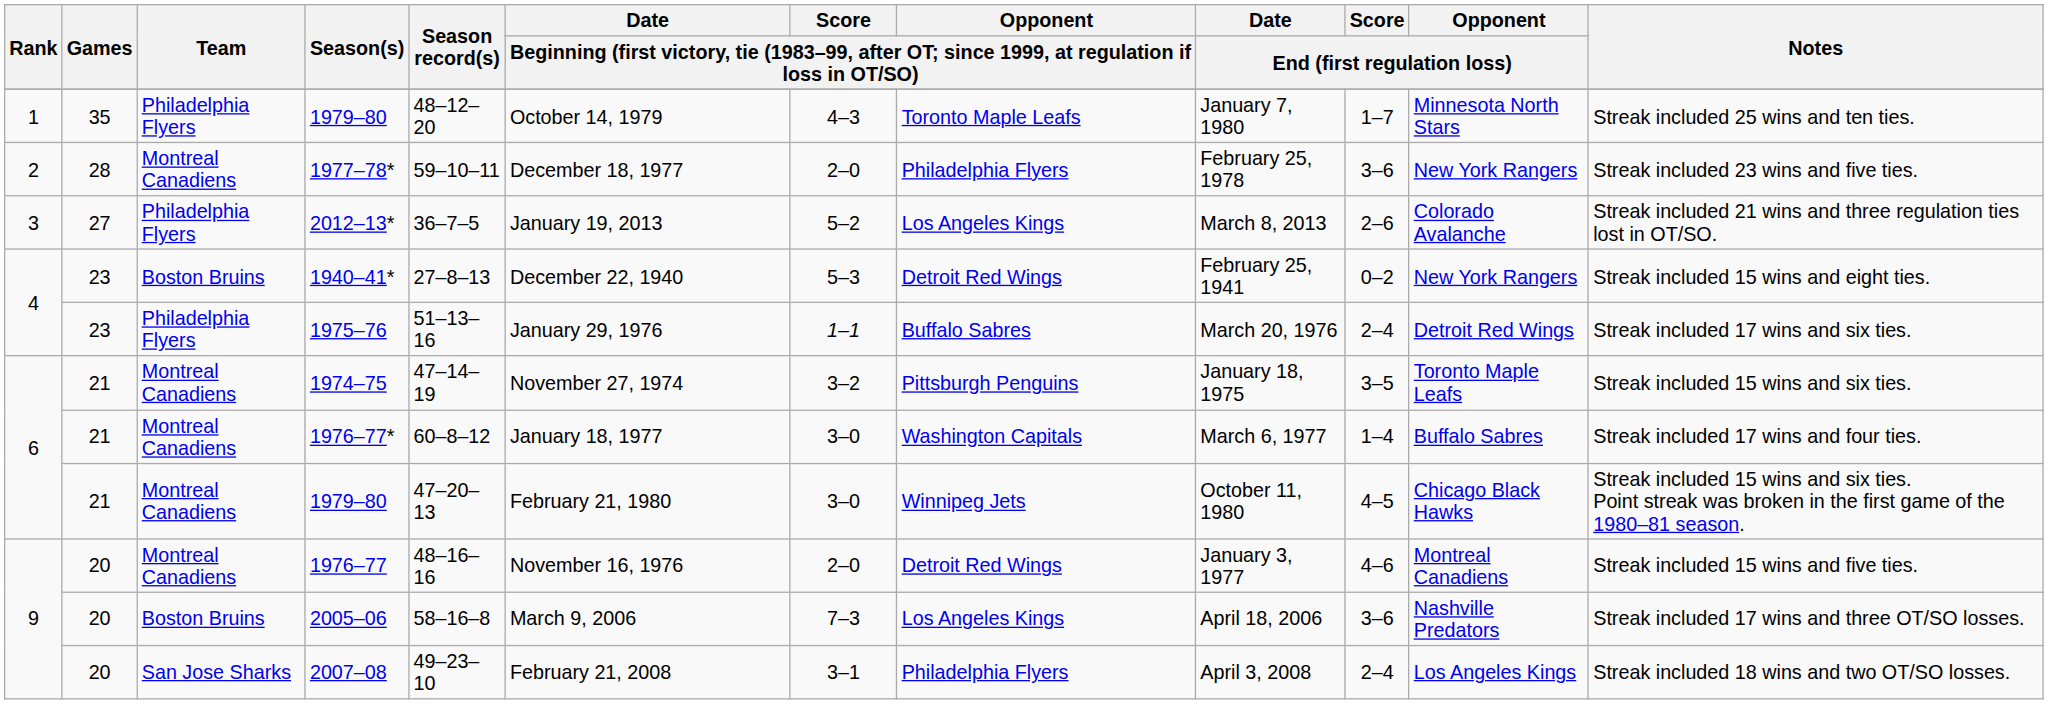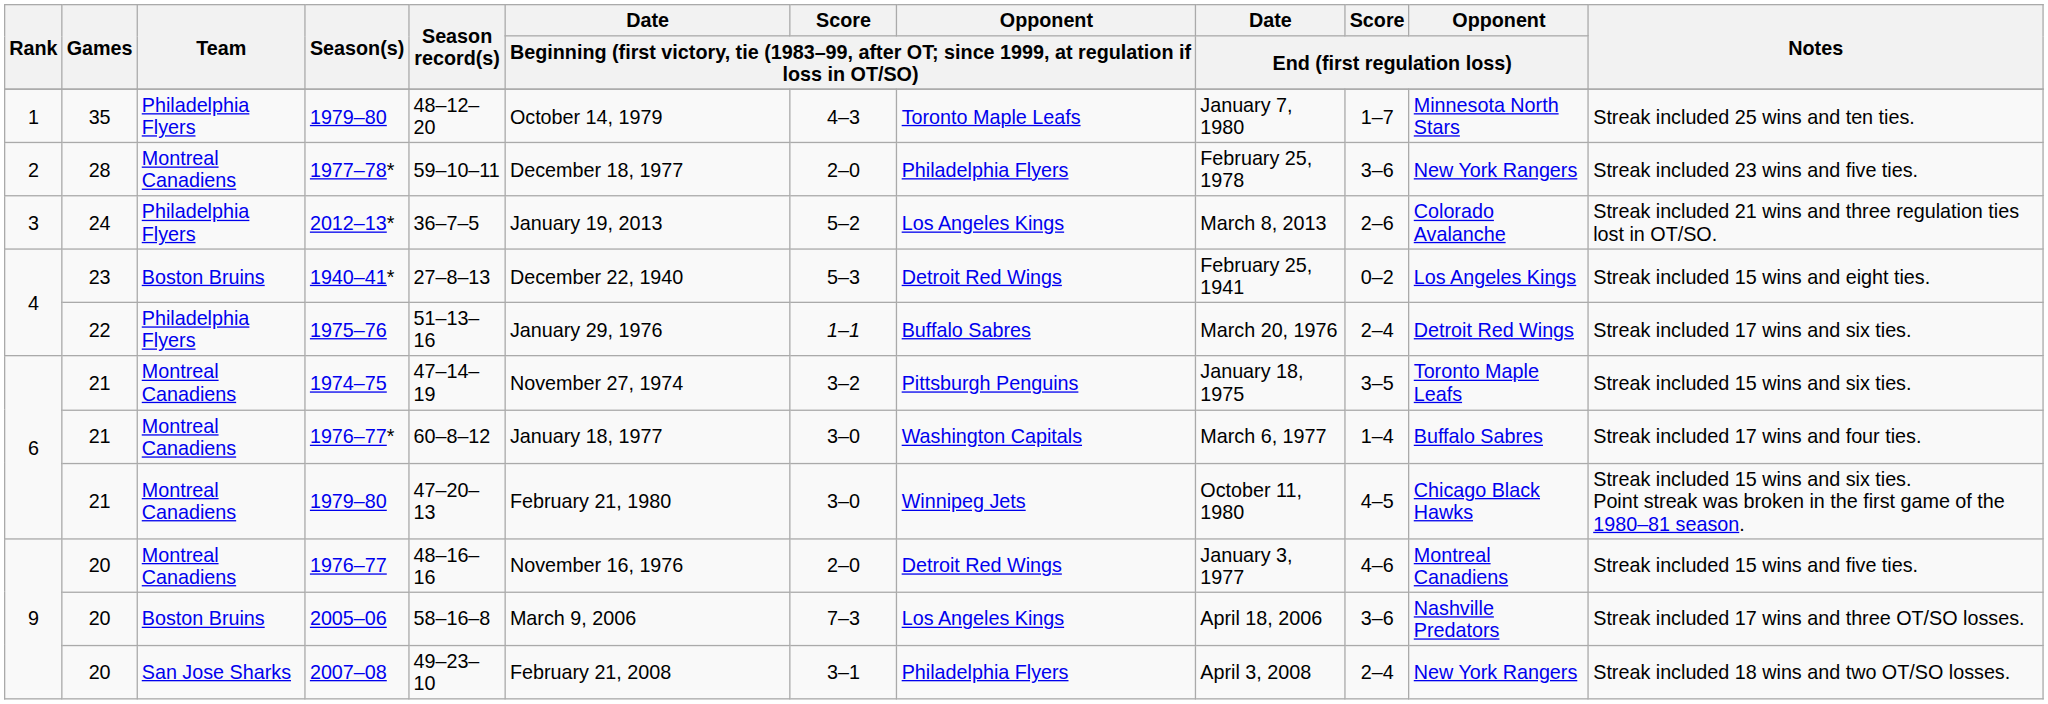 <table class="wikitable sortable" style="font-size:95%">
 <tr>
 <th rowspan="2">Rank</th>
 <th rowspan="2">Games</th>
 <th rowspan="2">Team</th>
 <th rowspan="2">Season(s)</th>
 <th rowspan="2">Season<br>record(s)</th>
 <th>Date</th>
 <th class="unsortable">Score</th>
 <th>Opponent</th>
 <th>Date</th>
 <th class="unsortable">Score</th>
 <th>Opponent</th>
 <th rowspan="2" class="unsortable">Notes</th>
 </tr>
 <tr class="unsortable">
 <th colspan="3">Beginning (first victory, tie (1983–99, after OT;  since 1999, at regulation if loss in OT/SO)</th>
 <th colspan="3">End (first regulation loss)</th>
 </tr>
 <tr>
 </tr>
 <tr>
 <td align="center">1</td>
 <td align="center">35</td>
 <td><a href='#'>Philadelphia Flyers</a></td>
 <td><a href='#'>1979–80</a></td>
 <td>48–12–20</td>
 <td>October 14, 1979</td>
 <td align="center">4–3</td>
 <td><a href='#'>Toronto Maple Leafs</a></td>
 <td>January 7, 1980</td>
 <td align="center">1–7</td>
 <td><a href='#'>Minnesota North Stars</a></td>
 <td>Streak included 25 wins and ten ties.</td>
 </tr>
 <tr>
 <td align="center">2</td>
 <td align="center">28</td>
 <td><a href='#'>Montreal Canadiens</a></td>
 <td><a href='#'>1977–78</a>*</td>
 <td>59–10–11</td>
 <td>December 18, 1977</td>
 <td align="center">2–0</td>
 <td><a href='#'>Philadelphia Flyers</a></td>
 <td>February 25, 1978</td>
 <td align="center">3–6</td>
 <td><a href='#'>New York Rangers</a></td>
 <td>Streak included 23 wins and five ties.</td>
 </tr>
 <tr>
 <td align="center">3</td>
-<td align="center">27</td>
+<td align="center">24</td>
 <td><a href='#'>Philadelphia Flyers</a></td>
 <td><a href='#'>2012–13</a>*</td>
 <td>36–7–5</td>
 <td>January 19, 2013</td>
 <td align="center">5–2</td>
 <td><a href='#'>Los Angeles Kings</a></td>
 <td>March 8, 2013</td>
 <td align="center">2–6</td>
 <td><a href='#'>Colorado Avalanche</a></td>
 <td>Streak included 21 wins and three regulation ties lost in OT/SO.</td>
 </tr>
 <tr>
 <td rowspan="2" align="center">4 </td>
 <td align="center">23</td>
 <td><a href='#'>Boston Bruins</a></td>
 <td><a href='#'>1940–41</a>*</td>
 <td>27–8–13</td>
 <td>December 22, 1940</td>
 <td align="center">5–3</td>
 <td><a href='#'>Detroit Red Wings</a></td>
 <td>February 25, 1941</td>
 <td align="center">0–2</td>
-<td><a href='#'>New York Rangers</a></td>
+<td><a href='#'>Los Angeles Kings</a></td>
 <td>Streak included 15 wins and eight ties.</td>
 </tr>
 <tr>
-<td align="center">23</td>
+<td align="center">22</td>
 <td><a href='#'>Philadelphia Flyers</a></td>
 <td><a href='#'>1975–76</a></td>
 <td>51–13–16</td>
 <td>January 29, 1976</td>
 <td align="center"><em>1–1</em></td>
 <td><a href='#'>Buffalo Sabres</a></td>
 <td>March 20, 1976</td>
 <td align="center">2–4</td>
 <td><a href='#'>Detroit Red Wings</a></td>
 <td>Streak included 17 wins and six ties.</td>
 </tr>
 <tr>
 <td rowspan="3" align="center">6 </td>
 <td align="center">21</td>
 <td><a href='#'>Montreal Canadiens</a></td>
 <td><a href='#'>1974–75</a></td>
 <td>47–14–19</td>
 <td>November 27, 1974</td>
 <td align="center">3–2</td>
 <td><a href='#'>Pittsburgh Penguins</a></td>
 <td>January 18, 1975</td>
 <td align="center">3–5</td>
 <td><a href='#'>Toronto Maple Leafs</a></td>
 <td>Streak included 15 wins and six ties.</td>
 </tr>
 <tr>
 <td align="center">21</td>
 <td><a href='#'>Montreal Canadiens</a></td>
 <td><a href='#'>1976–77</a>*</td>
 <td>60–8–12</td>
 <td>January 18, 1977</td>
 <td align="center">3–0</td>
 <td><a href='#'>Washington Capitals</a></td>
 <td>March 6, 1977</td>
 <td align="center">1–4</td>
 <td><a href='#'>Buffalo Sabres</a></td>
 <td>Streak included 17 wins and four ties.</td>
 </tr>
 <tr>
 <td align="center">21</td>
 <td><a href='#'>Montreal Canadiens</a></td>
 <td><a href='#'>1979–80</a></td>
 <td>47–20–13</td>
 <td>February 21, 1980</td>
 <td align="center">3–0</td>
 <td><a href='#'>Winnipeg Jets</a></td>
 <td>October 11, 1980</td>
 <td align="center">4–5</td>
 <td><a href='#'>Chicago Black Hawks</a></td>
 <td>Streak included 15 wins and six ties.<br>Point streak was broken in the first game of the <a href='#'>1980–81 season</a>.</td>
 </tr>
 <tr>
 <td rowspan="3" align="center">9 </td>
 <td align="center">20</td>
 <td><a href='#'>Montreal Canadiens</a></td>
 <td><a href='#'>1976–77</a></td>
 <td>48–16–16</td>
 <td>November 16, 1976</td>
 <td align="center">2–0</td>
 <td><a href='#'>Detroit Red Wings</a></td>
 <td>January 3, 1977</td>
 <td align="center">4–6</td>
 <td><a href='#'>Montreal Canadiens</a></td>
 <td>Streak included 15 wins and five ties.</td>
 </tr>
 <tr>
 <td align="center">20</td>
 <td><a href='#'>Boston Bruins</a></td>
 <td><a href='#'>2005–06</a></td>
 <td>58–16–8</td>
 <td>March 9, 2006</td>
 <td align="center">7–3</td>
 <td><a href='#'>Los Angeles Kings</a></td>
 <td>April 18, 2006</td>
 <td align="center">3–6</td>
 <td><a href='#'>Nashville Predators</a></td>
 <td>Streak included 17 wins and three OT/SO losses.</td>
 </tr>
 <tr>
 <td align="center">20</td>
 <td><a href='#'>San Jose Sharks</a></td>
 <td><a href='#'>2007–08</a></td>
 <td>49–23–10</td>
 <td>February 21, 2008</td>
 <td align="center">3–1</td>
 <td><a href='#'>Philadelphia Flyers</a></td>
 <td>April 3, 2008</td>
 <td align="center">2–4</td>
-<td><a href='#'>Los Angeles Kings</a></td>
+<td><a href='#'>New York Rangers</a></td>
 <td>Streak included 18 wins and two OT/SO losses.</td>
 </tr>
 </table>
